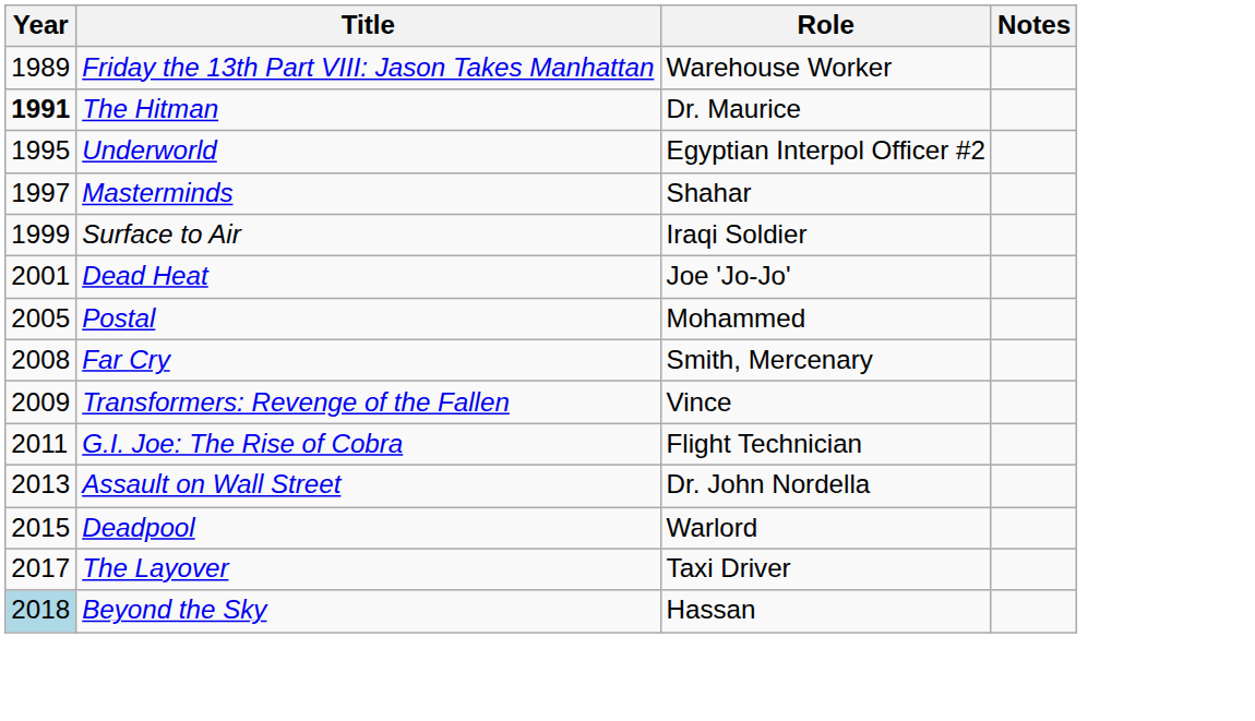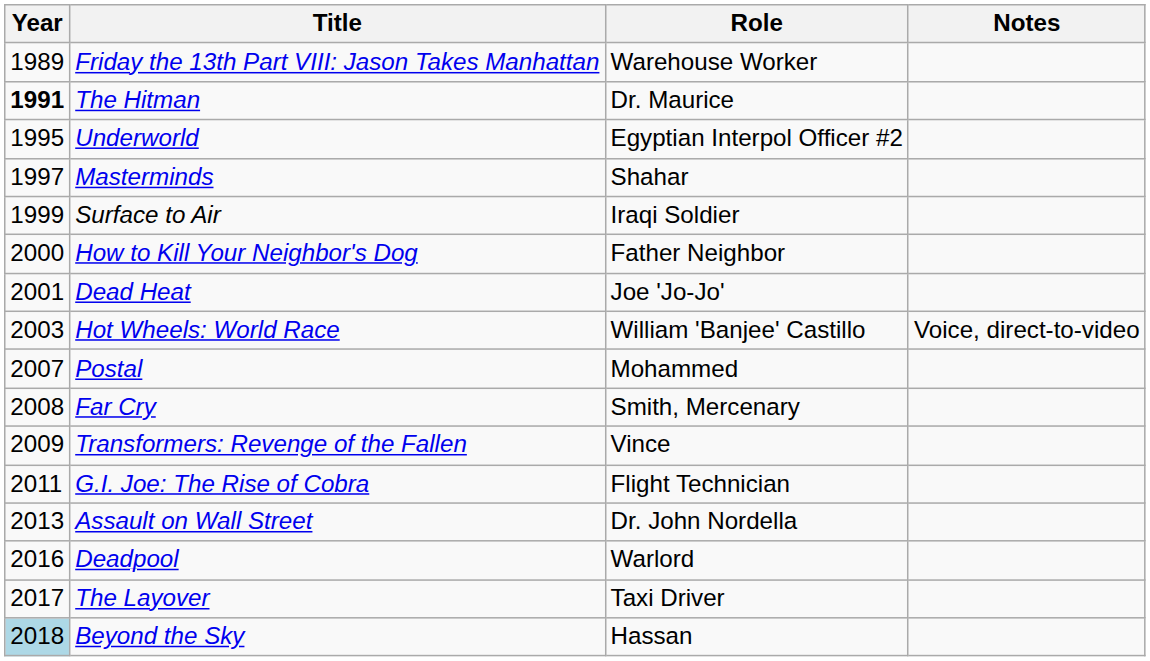 <table class="wikitable sortable">
 <tr>
 <th>Year</th>
 <th>Title</th>
 <th>Role</th>
 <th class="unsortable">Notes</th>
 </tr>
 <tr>
 <td>1989</td>
 <td><em><a href='#'>Friday the 13th Part VIII: Jason Takes Manhattan</a></em></td>
 <td>Warehouse Worker</td>
 <td></td>
 </tr>
 <tr>
 <td><strong>1991</strong></td>
 <td data-sort-value="Hitman, The"><em><a href='#'>The Hitman</a></em></td>
 <td>Dr. Maurice</td>
 <td></td>
 </tr>
 <tr>
 <td>1995</td>
 <td><em><a href='#'>Underworld</a></em></td>
 <td>Egyptian Interpol Officer #2</td>
 <td></td>
 </tr>
 <tr>
 <td>1997</td>
 <td><em><a href='#'>Masterminds</a></em></td>
 <td>Shahar</td>
 <td></td>
 </tr>
 <tr>
 <td>1999</td>
 <td><em>Surface to Air</em></td>
 <td>Iraqi Soldier</td>
 <td></td>
 </tr>
 <tr>
+<td>2000</td>
+<td><em><a href='#'>How to Kill Your Neighbor's Dog</a></em></td>
+<td>Father Neighbor</td>
+<td></td>
+</tr>
+<tr>
 <td>2001</td>
 <td><em><a href='#'>Dead Heat</a></em></td>
 <td>Joe 'Jo-Jo'</td>
 <td></td>
 </tr>
 <tr>
-<td>2005</td>
+<td>2003</td>
+<td><em><a href='#'>Hot Wheels: World Race</a></em></td>
+<td>William 'Banjee' Castillo</td>
+<td>Voice, direct-to-video</td>
+</tr>
+<tr>
+<td>2007</td>
 <td><em><a href='#'>Postal</a></em></td>
 <td>Mohammed</td>
 <td></td>
 </tr>
 <tr>
 <td>2008</td>
 <td><em><a href='#'>Far Cry</a></em></td>
 <td>Smith, Mercenary</td>
 <td></td>
 </tr>
 <tr>
 <td>2009</td>
 <td><em><a href='#'>Transformers: Revenge of the Fallen</a></em></td>
 <td>Vince</td>
 <td></td>
 </tr>
 <tr>
 <td>2011</td>
 <td><em><a href='#'>G.I. Joe: The Rise of Cobra</a></em></td>
 <td>Flight Technician</td>
 <td></td>
 </tr>
 <tr>
 <td>2013</td>
 <td><em><a href='#'>Assault on Wall Street</a></em></td>
 <td>Dr. John Nordella</td>
 <td></td>
 </tr>
 <tr>
-<td>2015</td>
+<td>2016</td>
 <td><em><a href='#'>Deadpool</a></em></td>
 <td>Warlord</td>
 <td></td>
 </tr>
 <tr>
 <td>2017</td>
 <td data-sort-value="Layover, The"><em><a href='#'>The Layover</a></em></td>
 <td>Taxi Driver</td>
 <td></td>
 </tr>
 <tr>
 <td style="background: lightblue;">2018</td>
 <td><em><a href='#'>Beyond the Sky</a></em></td>
 <td>Hassan</td>
 <td></td>
 </tr>
 </table>
